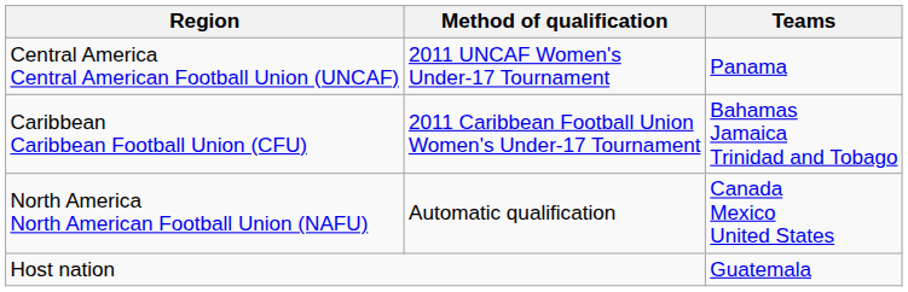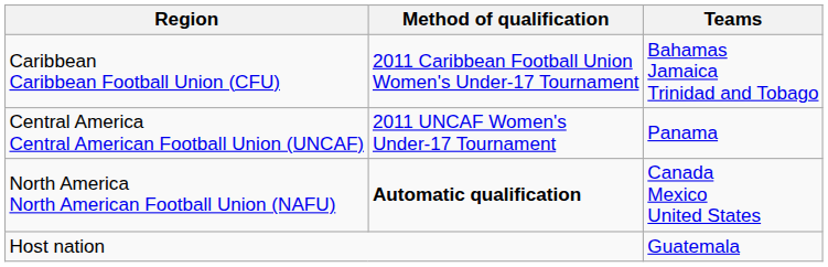 <table class=wikitable>
 <tr>
 <th>Region</th>
 <th>Method of qualification</th>
 <th>Teams</th>
 </tr>
 <tr>
+<td>Caribbean<br><a href='#'>Caribbean Football Union (CFU)</a></td>
+<td><a href='#'>2011 Caribbean Football Union<br>Women's Under-17 Tournament</a></td>
+<td> <a href='#'>Bahamas</a><br> <a href='#'>Jamaica</a><br> <a href='#'>Trinidad and Tobago</a></td>
+</tr>
+<tr>
 <td>Central America<br><a href='#'>Central American Football Union (UNCAF)</a></td>
 <td><a href='#'>2011 UNCAF Women's<br>Under-17 Tournament</a></td>
 <td> <a href='#'>Panama</a></td>
 </tr>
 <tr>
-<td>Caribbean<br><a href='#'>Caribbean Football Union (CFU)</a></td>
-<td><a href='#'>2011 Caribbean Football Union<br>Women's Under-17 Tournament</a></td>
-<td> <a href='#'>Bahamas</a><br> <a href='#'>Jamaica</a><br> <a href='#'>Trinidad and Tobago</a></td>
-</tr>
-<tr>
 <td>North America<br><a href='#'>North American Football Union (NAFU)</a></td>
-<td>Automatic qualification</td>
+<td><strong>Automatic qualification</strong></td>
 <td> <a href='#'>Canada</a><br> <a href='#'>Mexico</a><br> <a href='#'>United States</a></td>
 </tr>
 <tr>
 <td colspan=2>Host nation</td>
 <td> <a href='#'>Guatemala</a></td>
 </tr>
 </table>
